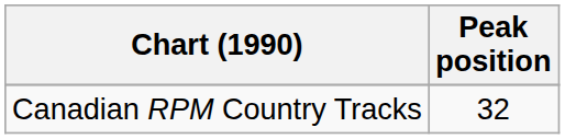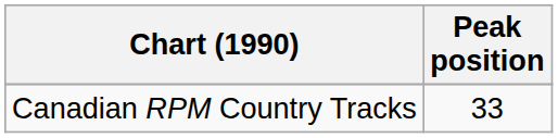 <table class="wikitable sortable">
 <tr>
 <th align="left">Chart (1990)</th>
 <th align="center">Peak<br>position</th>
 </tr>
 <tr>
 </tr>
 <tr>
 <td align="left">Canadian <em>RPM</em> Country Tracks</td>
-<td align="center">32</td>
+<td align="center">33</td>
 </tr>
 </table>
